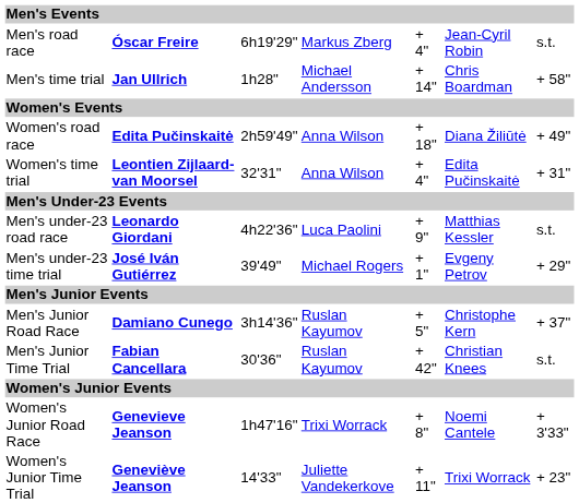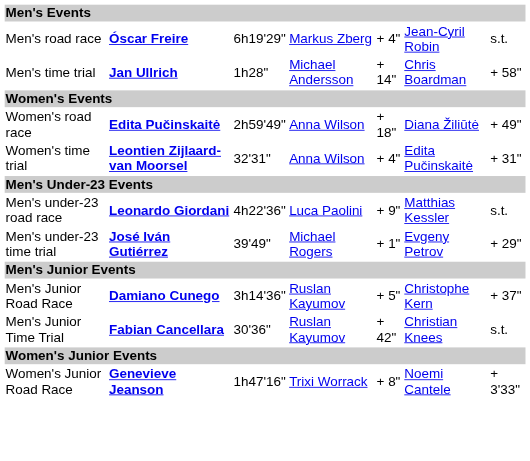 <table>
 <tr bgcolor="#cccccc">
 <td colspan=7><strong>Men's Events</strong></td>
 </tr>
 <tr>
 <td>Men's road race <br></td>
 <td><strong><a href='#'>Óscar Freire</a></strong><br><small></small></td>
 <td>6h19'29"</td>
 <td><a href='#'>Markus Zberg</a><br><small></small></td>
 <td>+ 4"</td>
 <td><a href='#'>Jean-Cyril Robin</a><br><small></small></td>
 <td>s.t.</td>
 </tr>
 <tr>
 <td>Men's time trial<br></td>
 <td><strong><a href='#'>Jan Ullrich</a></strong><br><small></small></td>
 <td>1h28"</td>
 <td><a href='#'>Michael Andersson</a><br><small></small></td>
 <td>+ 14"</td>
 <td><a href='#'>Chris Boardman</a><br><small></small></td>
 <td>+ 58"</td>
 </tr>
 <tr bgcolor="#cccccc">
 <td colspan=7><strong>Women's Events</strong></td>
 </tr>
 <tr>
 <td>Women's road race<br></td>
 <td><strong><a href='#'>Edita Pučinskaitė</a></strong><br><small></small></td>
 <td>2h59'49"</td>
 <td><a href='#'>Anna Wilson</a><br><small></small></td>
 <td>+ 18"</td>
 <td><a href='#'>Diana Žiliūtė</a><br><small></small></td>
 <td>+ 49"</td>
 </tr>
 <tr>
 <td>Women's time trial<br></td>
 <td><strong><a href='#'>Leontien Zijlaard-van Moorsel</a></strong><br><small></small></td>
 <td>32'31"</td>
 <td><a href='#'>Anna Wilson</a><br><small></small></td>
 <td>+ 4"</td>
 <td><a href='#'>Edita Pučinskaitė</a><br><small></small></td>
 <td>+ 31"</td>
 </tr>
 <tr bgcolor="#cccccc">
 <td colspan=7><strong>Men's Under-23 Events</strong></td>
 </tr>
 <tr>
 <td>Men's under-23 road race<br></td>
 <td><strong><a href='#'>Leonardo Giordani</a></strong><br><small></small></td>
 <td>4h22'36"</td>
 <td><a href='#'>Luca Paolini</a><br><small></small></td>
 <td>+ 9"</td>
 <td><a href='#'>Matthias Kessler</a><br><small></small></td>
 <td>s.t.</td>
 </tr>
 <tr>
 <td>Men's under-23 time trial<br></td>
 <td><strong><a href='#'>José Iván Gutiérrez</a></strong><br><small></small></td>
 <td>39'49"</td>
 <td><a href='#'>Michael Rogers</a><br><small></small></td>
 <td>+ 1"</td>
 <td><a href='#'>Evgeny Petrov</a><br><small></small></td>
 <td>+ 29"</td>
 </tr>
 <tr bgcolor="#cccccc">
 <td colspan=7><strong>Men's Junior Events</strong></td>
 </tr>
 <tr>
 <td>Men's Junior Road Race<br></td>
 <td><strong><a href='#'>Damiano Cunego</a></strong><br><small></small></td>
 <td>3h14'36"</td>
 <td><a href='#'>Ruslan Kayumov</a><br><small></small></td>
 <td>+ 5"</td>
 <td><a href='#'>Christophe Kern</a><br><small></small></td>
 <td>+ 37"</td>
 </tr>
 <tr>
 <td>Men's Junior Time Trial<br></td>
 <td><strong><a href='#'>Fabian Cancellara</a></strong><br><small></small></td>
 <td>30'36"</td>
 <td><a href='#'>Ruslan Kayumov</a><br><small></small></td>
 <td>+ 42"</td>
 <td><a href='#'>Christian Knees</a><br><small></small></td>
 <td>s.t.</td>
 </tr>
 <tr bgcolor="#cccccc">
 <td colspan=7><strong>Women's Junior Events</strong></td>
 </tr>
 <tr>
 <td>Women's Junior Road Race<br></td>
 <td><strong><a href='#'>Genevieve Jeanson</a></strong><br><small></small></td>
 <td>1h47'16"</td>
 <td><a href='#'>Trixi Worrack</a><br><small></small></td>
 <td>+ 8"</td>
 <td><a href='#'>Noemi Cantele</a><br><small></small></td>
 <td>+ 3'33"</td>
 </tr>
 <tr>
-<td>Women's Junior Time Trial<br></td>
-<td><strong><a href='#'>Geneviève Jeanson</a></strong><br><small></small></td>
-<td>14'33"</td>
-<td><a href='#'>Juliette Vandekerkove</a><br><small></small></td>
-<td>+ 11"</td>
-<td><a href='#'>Trixi Worrack</a><br><small></small></td>
-<td>+ 23"</td>
-</tr>
-<tr>
 </tr>
 </table>
